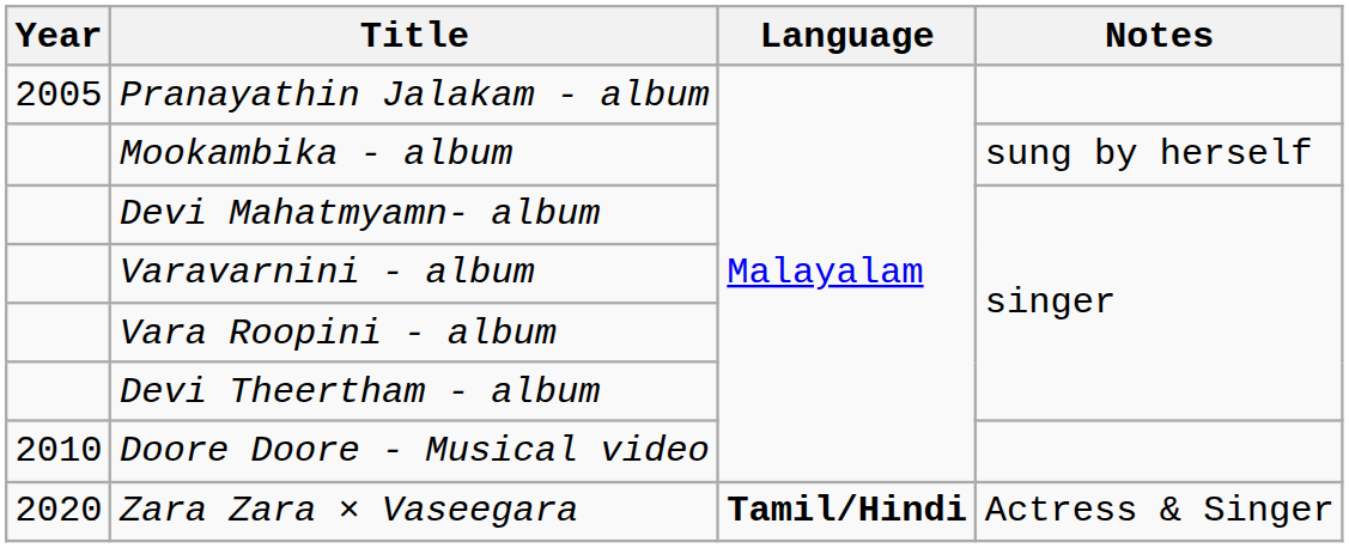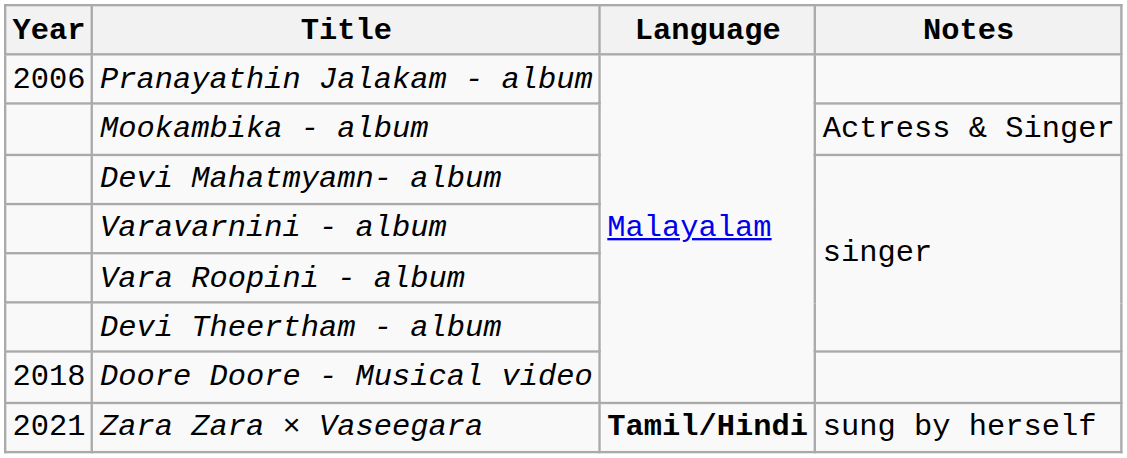 <table class="wikitable">
 <tr>
 <th>Year</th>
 <th>Title</th>
 <th>Language</th>
 <th>Notes</th>
 </tr>
 <tr>
-<td>2005</td>
+<td>2006</td>
 <td><em> Pranayathin Jalakam - album</em></td>
 <td rowspan=7><a href='#'>Malayalam</a></td>
 <td></td>
 </tr>
 <tr>
 <td></td>
 <td><em>Mookambika - album</em></td>
-<td>sung by herself</td>
+<td>Actress & Singer</td>
 </tr>
 <tr>
 <td></td>
 <td><em>Devi Mahatmyamn- album</em></td>
 <td rowspan=4>singer</td>
 </tr>
 <tr>
 <td></td>
 <td><em>Varavarnini - album</em></td>
 </tr>
 <tr>
 <td></td>
 <td><em>Vara Roopini - album</em></td>
 </tr>
 <tr>
 <td></td>
 <td><em>Devi Theertham - album</em></td>
 </tr>
 <tr>
-<td>2010</td>
+<td>2018</td>
 <td><em>Doore Doore - Musical video</em></td>
 <td></td>
 </tr>
 <tr>
-<td>2020</td>
+<td>2021</td>
 <td><em>Zara Zara × Vaseegara</em></td>
 <td><strong>Tamil/Hindi</strong></td>
-<td>Actress & Singer</td>
+<td>sung by herself</td>
 </tr>
 </table>
